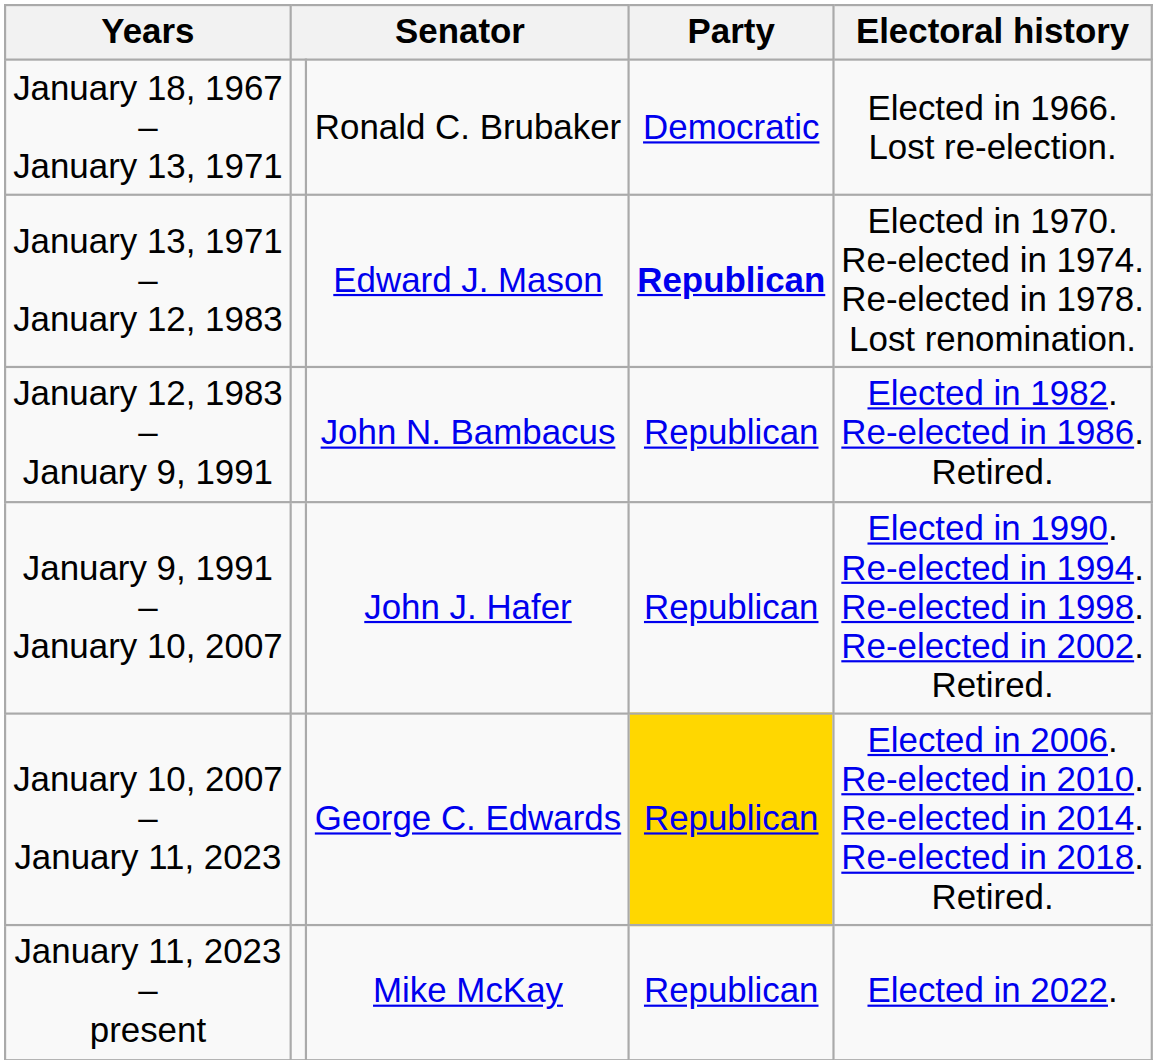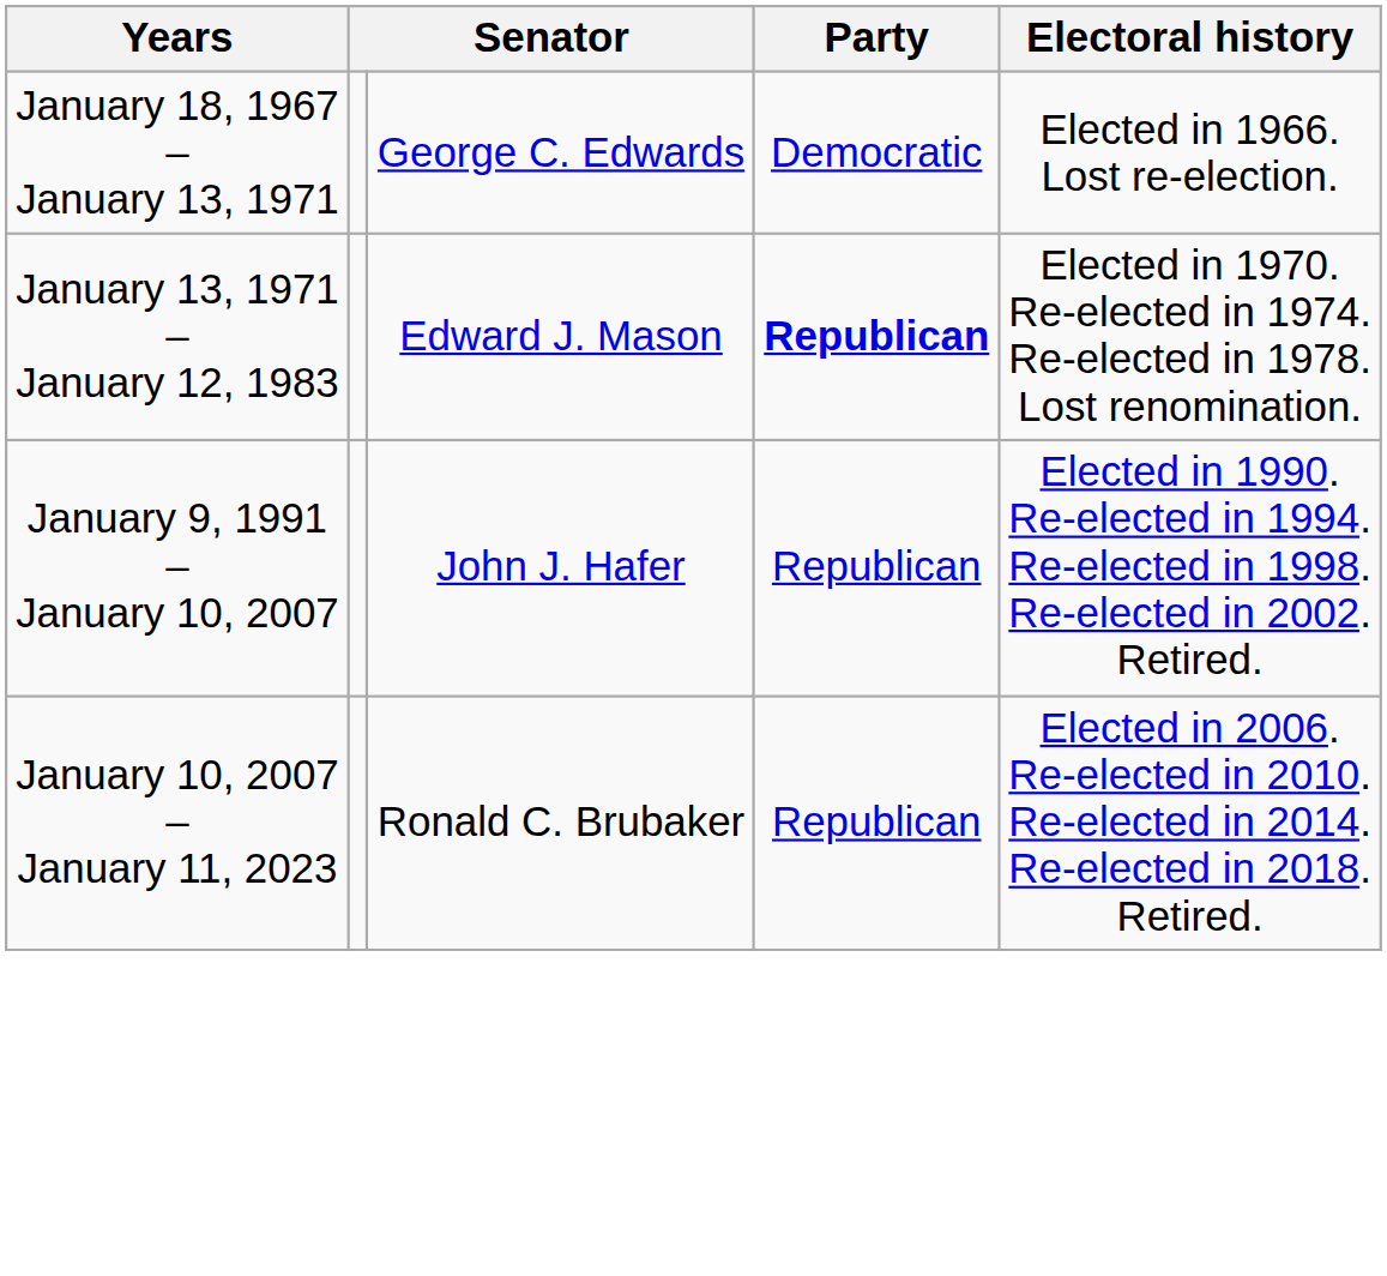 <table class=wikitable style="text-align:center">
 <tr valign=bottom>
 <th>Years</th>
 <th colspan=2>Senator</th>
 <th>Party</th>
 <th>Electoral history</th>
 </tr>
 <tr>
 <td nowrap><span>January 18, 1967</span><br>–<br><span>January 13, 1971</span></td>
 <td></td>
-<td>Ronald C. Brubaker</td>
+<td><a href='#'>George C. Edwards</a></td>
 <td><a href='#'>Democratic</a></td>
 <td>Elected in 1966.<br>Lost re-election.</td>
 </tr>
 <tr>
 <td nowrap><span>January 13, 1971</span><br>–<br><span>January 12, 1983</span></td>
 <td></td>
 <td><a href='#'>Edward J. Mason</a></td>
 <td><strong><a href='#'>Republican</a></strong></td>
 <td>Elected in 1970.<br>Re-elected in 1974.<br>Re-elected in 1978.<br>Lost renomination.</td>
 </tr>
 <tr>
-<td nowrap><span>January 12, 1983</span><br>–<br><span>January 9, 1991</span></td>
-<td></td>
-<td><a href='#'>John N. Bambacus</a></td>
-<td><a href='#'>Republican</a></td>
-<td><a href='#'>Elected in 1982</a>.<br><a href='#'>Re-elected in 1986</a>.<br>Retired.</td>
-</tr>
-<tr>
 <td nowrap><span>January 9, 1991</span><br>–<br><span>January 10, 2007</span></td>
 <td></td>
 <td><a href='#'>John J. Hafer</a></td>
 <td><a href='#'>Republican</a></td>
 <td><a href='#'>Elected in 1990</a>.<br><a href='#'>Re-elected in 1994</a>.<br><a href='#'>Re-elected in 1998</a>.<br><a href='#'>Re-elected in 2002</a>.<br>Retired.</td>
 </tr>
 <tr>
 <td nowrap><span>January 10, 2007</span><br>–<br><span>January 11, 2023</span></td>
 <td align=left></td>
-<td><a href='#'>George C. Edwards</a></td>
-<td style="background: gold;"><a href='#'>Republican</a></td>
+<td>Ronald C. Brubaker</td>
+<td><a href='#'>Republican</a></td>
 <td><a href='#'>Elected in 2006</a>.<br><a href='#'>Re-elected in 2010</a>.<br><a href='#'>Re-elected in 2014</a>.<br><a href='#'>Re-elected in 2018</a>.<br>Retired.</td>
 </tr>
-<tr>
-<td nowrap><span>January 11, 2023</span><br>–<br><span>present</span></td>
-<td align=left></td>
-<td><a href='#'>Mike McKay</a></td>
-<td><a href='#'>Republican</a></td>
-<td><a href='#'>Elected in 2022</a>.</td>
-</tr>
 </table>
